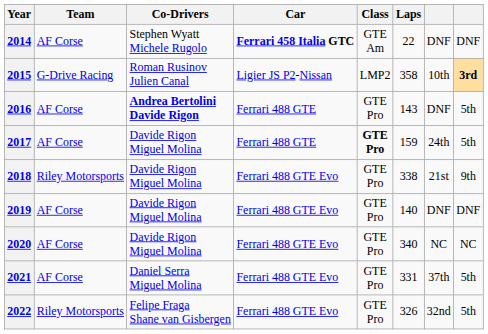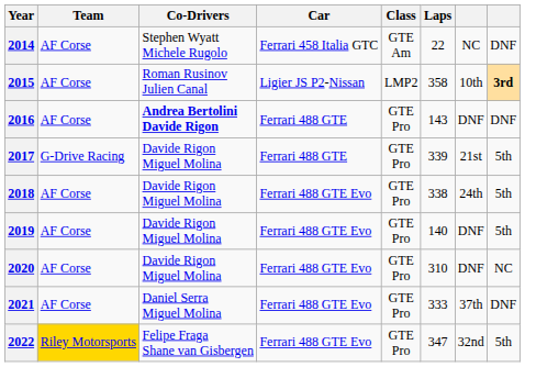 <table class="wikitable" style="text-align:center; font-size:90%">
 <tr>
 <th>Year</th>
 <th>Team</th>
 <th>Co-Drivers</th>
 <th>Car</th>
 <th>Class</th>
 <th>Laps</th>
 <th></th>
 <th></th>
 </tr>
 <tr>
 <th><a href='#'>2014</a></th>
 <td align="left"nowrap> <a href='#'>AF Corse</a></td>
 <td align="left"nowrap> Stephen Wyatt<br> <a href='#'>Michele Rugolo</a></td>
-<td align="left"nowrap><strong><a href='#'>Ferrari 458 Italia</a> GTC</strong></td>
+<td align="left"nowrap><a href='#'>Ferrari 458 Italia</a> GTC</td>
 <td>GTE<br>Am</td>
 <td>22</td>
-<td>DNF</td>
+<td>NC</td>
 <td>DNF</td>
 </tr>
 <tr>
 <th><a href='#'>2015</a></th>
-<td align="left"nowrap> <a href='#'>G-Drive Racing</a></td>
+<td align="left"nowrap> <a href='#'>AF Corse</a></td>
 <td align="left"nowrap> <a href='#'>Roman Rusinov</a><br> <a href='#'>Julien Canal</a></td>
 <td align="left"nowrap><a href='#'>Ligier JS P2</a>-<a href='#'>Nissan</a></td>
 <td>LMP2</td>
 <td>358</td>
 <td>10th</td>
 <td style="background:#FFDF9F;"><strong>3rd</strong></td>
 </tr>
 <tr>
 <th><a href='#'>2016</a></th>
 <td align="left"nowrap> <a href='#'>AF Corse</a></td>
 <td align="left"nowrap><strong> <a href='#'>Andrea Bertolini</a><br> <a href='#'>Davide Rigon</a></strong></td>
 <td align="left"nowrap><a href='#'>Ferrari 488 GTE</a></td>
 <td>GTE<br>Pro</td>
 <td>143</td>
 <td>DNF</td>
-<td>5th</td>
+<td>DNF</td>
 </tr>
 <tr>
 <th><a href='#'>2017</a></th>
-<td align="left"nowrap> <a href='#'>AF Corse</a></td>
+<td align="left"nowrap> <a href='#'>G-Drive Racing</a></td>
 <td align="left"nowrap> <a href='#'>Davide Rigon</a><br> <a href='#'>Miguel Molina</a></td>
 <td align="left"nowrap><a href='#'>Ferrari 488 GTE</a></td>
-<td><strong>GTE<br>Pro</strong></td>
-<td>159</td>
-<td>24th</td>
+<td>GTE<br>Pro</td>
+<td>339</td>
+<td>21st</td>
 <td>5th</td>
 </tr>
 <tr>
 <th><a href='#'>2018</a></th>
-<td align="left"nowrap> <a href='#'>Riley Motorsports</a></td>
+<td align="left"nowrap> <a href='#'>AF Corse</a></td>
 <td align="left"nowrap> <a href='#'>Davide Rigon</a><br> <a href='#'>Miguel Molina</a></td>
 <td align="left"nowrap><a href='#'>Ferrari 488 GTE Evo</a></td>
 <td>GTE<br>Pro</td>
 <td>338</td>
-<td>21st</td>
-<td>9th</td>
+<td>24th</td>
+<td>5th</td>
 </tr>
 <tr>
 <th><a href='#'>2019</a></th>
 <td align="left"nowrap> <a href='#'>AF Corse</a></td>
 <td align="left"nowrap> <a href='#'>Davide Rigon</a><br> <a href='#'>Miguel Molina</a></td>
 <td align="left"nowrap><a href='#'>Ferrari 488 GTE Evo</a></td>
 <td>GTE<br>Pro</td>
 <td>140</td>
 <td>DNF</td>
-<td>DNF</td>
+<td>5th</td>
 </tr>
 <tr>
 <th><a href='#'>2020</a></th>
 <td align="left"nowrap> <a href='#'>AF Corse</a></td>
 <td align="left"nowrap> <a href='#'>Davide Rigon</a><br> <a href='#'>Miguel Molina</a></td>
 <td align="left"nowrap><a href='#'>Ferrari 488 GTE Evo</a></td>
 <td>GTE<br>Pro</td>
-<td>340</td>
-<td>NC</td>
+<td>310</td>
+<td>DNF</td>
 <td>NC</td>
 </tr>
 <tr>
 <th><a href='#'>2021</a></th>
 <td align="left"nowrap> <a href='#'>AF Corse</a></td>
 <td align="left"nowrap> <a href='#'>Daniel Serra</a><br> <a href='#'>Miguel Molina</a></td>
 <td align="left"nowrap><a href='#'>Ferrari 488 GTE Evo</a></td>
 <td>GTE<br>Pro</td>
-<td>331</td>
+<td>333</td>
 <td>37th</td>
-<td>5th</td>
+<td>DNF</td>
 </tr>
 <tr>
 <th><a href='#'>2022</a></th>
-<td align="left"nowrap> <a href='#'>Riley Motorsports</a></td>
+<td align="left"nowrap style="background: gold;"> <a href='#'>Riley Motorsports</a></td>
 <td align="left"nowrap> <a href='#'>Felipe Fraga</a><br> <a href='#'>Shane van Gisbergen</a></td>
 <td align="left"nowrap><a href='#'>Ferrari 488 GTE Evo</a></td>
 <td>GTE<br>Pro</td>
-<td>326</td>
+<td>347</td>
 <td>32nd</td>
 <td>5th</td>
 </tr>
 </table>
